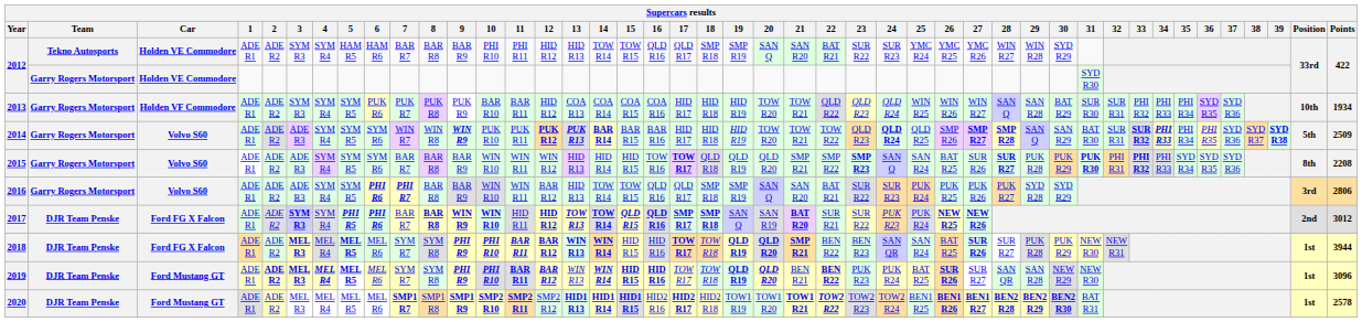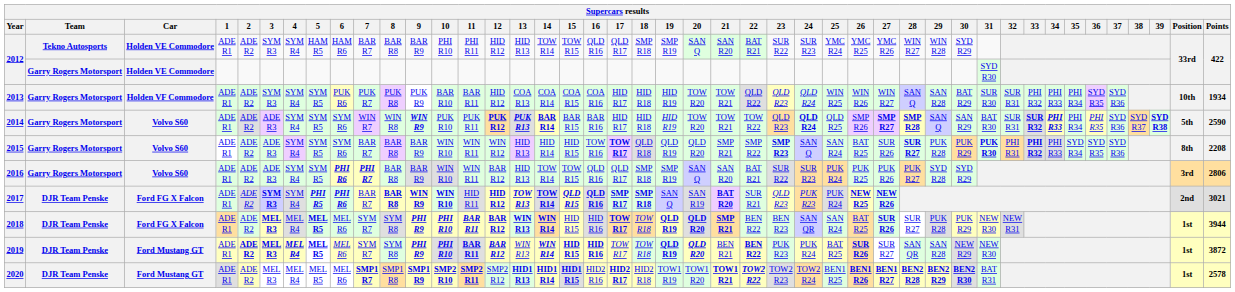 <table class="wikitable" style="text-align:center; font-size:75%">
 <tr>
 <th colspan=45><a href='#'>Supercars</a> results</th>
 </tr>
 <tr>
 <th>Year</th>
 <th>Team</th>
 <th>Car</th>
 <th>1</th>
 <th>2</th>
 <th>3</th>
 <th>4</th>
 <th>5</th>
 <th>6</th>
 <th>7</th>
 <th>8</th>
 <th>9</th>
 <th>10</th>
 <th>11</th>
 <th>12</th>
 <th>13</th>
 <th>14</th>
 <th>15</th>
 <th>16</th>
 <th>17</th>
 <th>18</th>
 <th>19</th>
 <th>20</th>
 <th>21</th>
 <th>22</th>
 <th>23</th>
 <th>24</th>
 <th>25</th>
 <th>26</th>
 <th>27</th>
 <th>28</th>
 <th>29</th>
 <th>30</th>
 <th>31</th>
 <th>32</th>
 <th>33</th>
 <th>34</th>
 <th>35</th>
 <th>36</th>
 <th>37</th>
 <th>38</th>
 <th>39</th>
 <th>Position</th>
 <th>Points</th>
 </tr>
 <tr>
 <th rowspan=2><a href='#'>2012</a></th>
 <th nowrap><a href='#'>Tekno Autosports</a></th>
 <th nowrap><a href='#'>Holden VE Commodore</a></th>
 <td><a href='#'>ADE<br>R1</a></td>
 <td><a href='#'>ADE<br>R2</a></td>
 <td><a href='#'>SYM<br>R3</a></td>
 <td><a href='#'>SYM<br>R4</a></td>
 <td><a href='#'>HAM<br>R5</a></td>
 <td><a href='#'>HAM<br>R6</a></td>
 <td><a href='#'>BAR<br>R7</a></td>
 <td><a href='#'>BAR<br>R8</a></td>
 <td><a href='#'>BAR<br>R9</a></td>
 <td><a href='#'>PHI<br>R10</a></td>
 <td><a href='#'>PHI<br>R11</a></td>
 <td><a href='#'>HID<br>R12</a></td>
 <td><a href='#'>HID<br>R13</a></td>
 <td><a href='#'>TOW<br>R14</a></td>
 <td><a href='#'>TOW<br>R15</a></td>
 <td><a href='#'>QLD<br>R16</a></td>
 <td><a href='#'>QLD<br>R17</a></td>
 <td><a href='#'>SMP<br>R18</a></td>
 <td><a href='#'>SMP<br>R19</a></td>
 <td style="background: #dfffdf"><a href='#'>SAN<br>Q</a><br></td>
 <td style="background: #dfffdf"><a href='#'>SAN<br>R20</a><br></td>
 <td style="background: #dfffdf"><a href='#'>BAT<br>R21</a><br></td>
 <td><a href='#'>SUR<br>R22</a></td>
 <td><a href='#'>SUR<br>R23</a></td>
 <td><a href='#'>YMC<br>R24</a></td>
 <td><a href='#'>YMC<br>R25</a></td>
 <td><a href='#'>YMC<br>R26</a></td>
 <td><a href='#'>WIN<br>R27</a></td>
 <td><a href='#'>WIN<br>R28</a></td>
 <td><a href='#'>SYD<br>R29</a></td>
 <td></td>
 <th colspan=8></th>
 <th rowspan=2>33rd</th>
 <th rowspan=2>422</th>
 </tr>
 <tr>
 <th nowrap><a href='#'>Garry Rogers Motorsport</a></th>
 <th nowrap><a href='#'>Holden VE Commodore</a></th>
 <td></td>
 <td></td>
 <td></td>
 <td></td>
 <td></td>
 <td></td>
 <td></td>
 <td></td>
 <td></td>
 <td></td>
 <td></td>
 <td></td>
 <td></td>
 <td></td>
 <td></td>
 <td></td>
 <td></td>
 <td></td>
 <td></td>
 <td></td>
 <td></td>
 <td></td>
 <td></td>
 <td></td>
 <td></td>
 <td></td>
 <td></td>
 <td></td>
 <td></td>
 <td></td>
 <td style="background: #dfffdf"><a href='#'>SYD<br>R30</a><br></td>
 <th colspan=8></th>
 </tr>
 <tr>
 <th><a href='#'>2013</a></th>
 <th><a href='#'>Garry Rogers Motorsport</a></th>
 <th><a href='#'>Holden VF Commodore</a></th>
 <td style="background: #dfffdf"><a href='#'>ADE<br>R1</a><br></td>
 <td style="background: #dfffdf"><a href='#'>ADE<br>R2</a><br></td>
 <td style="background: #dfffdf"><a href='#'>SYM<br>R3</a><br></td>
 <td style="background: #dfffdf"><a href='#'>SYM<br>R4</a><br></td>
 <td style="background: #dfffdf"><a href='#'>SYM<br>R5</a><br></td>
 <td style="background: #ffffbf"><a href='#'>PUK<br>R6</a><br></td>
 <td style="background: #dfffdf"><a href='#'>PUK<br>R7</a><br></td>
 <td style="background: #efcfff"><a href='#'>PUK<br>R8</a><br></td>
 <td style="background: #ffffff"><a href='#'>PUK<br>R9</a><br></td>
 <td style="background: #dfffdf"><a href='#'>BAR<br>R10</a><br></td>
 <td style="background: #dfffdf"><a href='#'>BAR<br>R11</a><br></td>
 <td style="background: #dfffdf"><a href='#'>HID<br>R12</a><br></td>
 <td style="background: #dfffdf"><a href='#'>COA<br>R13</a><br></td>
 <td style="background: #dfffdf"><a href='#'>COA<br>R14</a><br></td>
 <td style="background: #dfffdf"><a href='#'>COA<br>R15</a><br></td>
 <td style="background: #dfffdf"><a href='#'>COA<br>R16</a><br></td>
 <td style="background: #dfffdf"><a href='#'>HID<br>R17</a><br></td>
 <td style="background: #dfffdf"><a href='#'>HID<br>R18</a><br></td>
 <td style="background: #dfffdf"><a href='#'>HID<br>R19</a><br></td>
 <td style="background: #dfffdf"><a href='#'>TOW<br>R20</a><br></td>
 <td style="background: #dfffdf"><a href='#'>TOW<br>R21</a><br></td>
 <td style="background: #dfdfdf"><a href='#'>QLD<br>R22</a><br></td>
 <td style="background: #ffffbf"><em><a href='#'>QLD<br>R23</a><br></em></td>
 <td style="background: #dfffdf"><em><a href='#'>QLD<br>R24</a><br></em></td>
 <td style="background: #dfffdf"><a href='#'>WIN<br>R25</a><br></td>
 <td style="background: #dfffdf"><a href='#'>WIN<br>R26</a><br></td>
 <td style="background: #dfffdf"><a href='#'>WIN<br>R27</a><br></td>
 <td style="background: #cfcfff"><a href='#'>SAN<br>Q</a><br></td>
 <td style="background: #dfffdf"><a href='#'>SAN<br>R28</a><br></td>
 <td style="background: #dfffdf"><a href='#'>BAT<br>R29</a><br></td>
 <td style="background: #dfffdf"><a href='#'>SUR<br>R30</a><br></td>
 <td style="background: #dfffdf"><a href='#'>SUR<br>R31</a><br></td>
 <td style="background: #dfffdf"><a href='#'>PHI<br>R32</a><br></td>
 <td style="background: #dfffdf"><a href='#'>PHI<br>R33</a><br></td>
 <td style="background: #dfffdf"><a href='#'>PHI<br>R34</a><br></td>
 <td style="background: #efcfff"><a href='#'>SYD<br>R35</a><br></td>
 <td style="background: #dfffdf"><a href='#'>SYD<br>R36</a><br></td>
 <th colspan=2></th>
 <th>10th</th>
 <th>1934</th>
 </tr>
 <tr>
 <th><a href='#'>2014</a></th>
 <th><a href='#'>Garry Rogers Motorsport</a></th>
 <th><a href='#'>Volvo S60</a></th>
 <td style="background: #dfffdf"><a href='#'>ADE<br>R1</a><br></td>
 <td style="background: #dfdfdf"><a href='#'>ADE<br>R2</a><br></td>
 <td style="background: #efcfff"><a href='#'>ADE<br>R3</a><br></td>
 <td style="background: #dfffdf"><a href='#'>SYM<br>R4</a><br></td>
 <td style="background: #dfffdf"><a href='#'>SYM<br>R5</a><br></td>
 <td style="background: #dfffdf"><a href='#'>SYM<br>R6</a><br></td>
 <td style="background: #efcfff"><a href='#'>WIN<br>R7</a><br></td>
 <td style="background: #dfffdf"><a href='#'>WIN<br>R8</a><br></td>
 <td style="background: #dfffdf"><strong><em><a href='#'>WIN<br>R9</a><br></em></strong></td>
 <td style="background: #dfffdf"><a href='#'>PUK<br>R10</a><br></td>
 <td style="background: #dfffdf"><a href='#'>PUK<br>R11</a><br></td>
 <td style="background: #ffdf9f"><strong><a href='#'>PUK<br>R12</a><br></strong></td>
 <td style="background: #dfdfdf"><strong><em><a href='#'>PUK<br>R13</a><br></em></strong></td>
 <td style="background: #ffffbf"><strong><a href='#'>BAR<br>R14</a><br></strong></td>
 <td style="background: #dfffdf"><a href='#'>BAR<br>R15</a><br></td>
 <td style="background: #dfffdf"><a href='#'>BAR<br>R16</a><br></td>
 <td style="background: #dfffdf"><a href='#'>HID<br>R17</a><br></td>
 <td style="background: #dfffdf"><a href='#'>HID<br>R18</a><br></td>
 <td style="background: #dfffdf"><em><a href='#'>HID<br>R19</a><br></em></td>
 <td style="background: #dfffdf"><a href='#'>TOW<br>R20</a><br></td>
 <td style="background: #dfffdf"><a href='#'>TOW<br>R21</a><br></td>
 <td style="background: #dfffdf"><a href='#'>TOW<br>R22</a><br></td>
 <td style="background: #ffdf9f"><a href='#'>QLD<br>R23</a><br></td>
 <td style="background: #dfffdf"><strong><a href='#'>QLD<br>R24</a><br></strong></td>
 <td style="background: #dfffdf"><a href='#'>QLD<br>R25</a><br></td>
 <td style="background: #efcfff"><a href='#'>SMP<br>R26</a><br></td>
 <td style="background: #efcfff"><strong><a href='#'>SMP<br>R27</a><br></strong></td>
 <td style="background: #ffffbf"><strong><a href='#'>SMP<br>R28</a><br></strong></td>
 <td style="background: #cfcfff"><a href='#'>SAN<br>Q</a><br></td>
 <td style="background: #dfffdf"><a href='#'>SAN<br>R29</a><br></td>
 <td style="background: #dfffdf"><a href='#'>BAT<br>R30</a><br></td>
 <td style="background: #dfffdf"><a href='#'>SUR<br>R31</a><br></td>
 <td style="background: #dfdfdf"><strong><a href='#'>SUR<br>R32</a><br></strong></td>
 <td style="background: #ffffbf"><strong><em><a href='#'>PHI<br>R33</a><br></em></strong></td>
 <td style="background: #dfffdf"><a href='#'>PHI<br>R34</a><br></td>
 <td style="background: #ffffbf"><em><a href='#'>PHI<br>R35</a><br></em></td>
 <td style="background: #dfffdf"><a href='#'>SYD<br>R36</a><br></td>
 <td style="background: #ffdf9f"><a href='#'>SYD<br>R37</a><br></td>
 <td style="background: #dfffdf"><strong><a href='#'>SYD<br>R38</a><br></strong></td>
 <th>5th</th>
-<th>2509</th>
+<th>2590</th>
 </tr>
 <tr>
 <th><a href='#'>2015</a></th>
 <th><a href='#'>Garry Rogers Motorsport</a></th>
 <th><a href='#'>Volvo S60</a></th>
 <td style="background: #ffffff"><a href='#'>ADE<br>R1</a><br></td>
 <td style="background: #dfffdf"><a href='#'>ADE<br>R2</a><br></td>
 <td style="background: #dfffdf"><a href='#'>ADE<br>R3</a><br></td>
 <td style="background: #efcfff"><a href='#'>SYM<br>R4</a><br></td>
 <td style="background: #dfffdf"><a href='#'>SYM<br>R5</a><br></td>
 <td style="background: #dfffdf"><a href='#'>SYM<br>R6</a><br></td>
 <td style="background: #dfffdf"><a href='#'>BAR<br>R7</a><br></td>
 <td style="background: #efcfff"><a href='#'>BAR<br>R8</a><br></td>
 <td style="background: #dfffdf"><a href='#'>BAR<br>R9</a><br></td>
 <td style="background: #dfffdf"><a href='#'>WIN<br>R10</a><br></td>
 <td style="background: #dfffdf"><a href='#'>WIN<br>R11</a><br></td>
 <td style="background: #dfffdf"><a href='#'>WIN<br>R12</a><br></td>
 <td style="background: #efcfff"><a href='#'>HID<br>R13</a><br></td>
 <td style="background: #dfffdf"><a href='#'>HID<br>R14</a><br></td>
 <td style="background: #dfffdf"><a href='#'>HID<br>R15</a><br></td>
 <td style="background: #dfffdf"><a href='#'>TOW<br>R16</a><br></td>
 <td style="background: #efcfff"><strong><a href='#'>TOW<br>R17</a><br></strong></td>
 <td style="background: #dfdfdf"><a href='#'>QLD<br>R18</a><br></td>
 <td style="background: #dfffdf"><a href='#'>QLD<br>R19</a><br></td>
 <td style="background: #dfffdf"><a href='#'>QLD<br>R20</a><br></td>
 <td style="background: #dfffdf"><a href='#'>SMP<br>R21</a><br></td>
 <td style="background: #dfffdf"><a href='#'>SMP<br>R22</a><br></td>
 <td style="background: #dfffdf"><strong><a href='#'>SMP<br>R23</a><br></strong></td>
 <td style="background: #cfcfff"><a href='#'>SAN<br>Q</a><br></td>
 <td style="background: #dfffdf"><a href='#'>SAN<br>R24</a><br></td>
 <td style="background: #dfffdf"><a href='#'>BAT<br>R25</a><br></td>
 <td style="background: #dfffdf"><a href='#'>SUR<br>R26</a><br></td>
 <td style="background: #dfffdf"><strong><a href='#'>SUR<br>R27</a><br></strong></td>
 <td style="background: #dfffdf"><a href='#'>PUK<br>R28</a><br></td>
 <td style="background: #ffdf9f"><a href='#'>PUK<br>R29</a><br></td>
 <td style="background: #dfffdf"><strong><a href='#'>PUK<br>R30</a><br></strong></td>
 <td style="background: #ffdf9f"><a href='#'>PHI<br>R31</a><br></td>
 <td style="background: #dfdfdf"><strong><a href='#'>PHI<br>R32</a><br></strong></td>
 <td style="background: #dfdfdf"><a href='#'>PHI<br>R33</a><br></td>
 <td style="background: #dfffdf"><a href='#'>SYD<br>R34</a><br></td>
 <td style="background: #dfffdf"><a href='#'>SYD<br>R35</a><br></td>
 <td style="background: #dfffdf"><a href='#'>SYD<br>R36</a><br></td>
 <th colspan=2></th>
 <th>8th</th>
 <th>2208</th>
 </tr>
 <tr>
 <th><a href='#'>2016</a></th>
 <th><a href='#'>Garry Rogers Motorsport</a></th>
 <th><a href='#'>Volvo S60</a></th>
 <td style="background: #dfffdf"><a href='#'>ADE<br>R1</a><br></td>
 <td style="background: #dfffdf"><a href='#'>ADE<br>R2</a><br></td>
 <td style="background: #dfffdf"><a href='#'>ADE<br>R3</a><br></td>
 <td style="background: #dfffdf"><a href='#'>SYM<br>R4</a><br></td>
 <td style="background: #dfffdf"><a href='#'>SYM<br>R5</a><br></td>
 <td style="background: #ffffbf"><strong><em><a href='#'>PHI<br>R6</a><br></em></strong></td>
 <td style="background: #ffffbf"><strong><em><a href='#'>PHI<br>R7</a><br></em></strong></td>
 <td style="background: #dfffdf"><a href='#'>BAR<br>R8</a><br></td>
 <td style="background: #dfdfdf"><a href='#'>BAR<br>R9</a><br></td>
 <td style="background: #dfdfdf"><a href='#'>WIN<br>R10</a><br></td>
 <td style="background: #dfffdf"><a href='#'>WIN<br>R11</a><br></td>
 <td style="background: #dfffdf"><a href='#'>BAR<br>R12</a><br></td>
 <td style="background: #dfffdf"><a href='#'>HID<br>R13</a><br></td>
 <td style="background: #dfffdf"><a href='#'>TOW<br>R14</a><br></td>
 <td style="background: #dfffdf"><a href='#'>TOW<br>R15</a><br></td>
 <td style="background: #dfffdf"><a href='#'>QLD<br>R16</a><br></td>
 <td style="background: #dfffdf"><a href='#'>QLD<br>R17</a><br></td>
 <td style="background: #dfffdf"><a href='#'>SMP<br>R18</a><br></td>
 <td style="background: #dfffdf"><a href='#'>SMP<br>R19</a><br></td>
 <td style="background: #cfcfff"><a href='#'>SAN<br>Q</a><br></td>
 <td style="background: #dfffdf"><a href='#'>SAN<br>R20</a><br></td>
 <td style="background: #dfffdf"><a href='#'>BAT<br>R21</a><br></td>
 <td style="background: #dfdfdf"><a href='#'>SUR<br>R22</a><br></td>
 <td style="background: #ffdf9f"><a href='#'>SUR<br>R23</a><br></td>
 <td style="background: #ffdf9f"><a href='#'>PUK<br>R24</a><br></td>
 <td style="background: #dfffdf"><a href='#'>PUK<br>R25</a><br></td>
 <td style="background: #dfffdf"><a href='#'>PUK<br>R26</a><br></td>
 <td style="background: #ffdf9f"><a href='#'>PUK<br>R27</a><br></td>
 <td style="background: #dfffdf"><a href='#'>SYD<br>R28</a><br></td>
 <td style="background: #dfffdf"><a href='#'>SYD<br>R29</a><br></td>
 <th colspan=9></th>
 <th style="background: #ffdf9f">3rd</th>
 <th style="background: #ffdf9f">2806</th>
 </tr>
 <tr>
 <th><a href='#'>2017</a></th>
 <th><a href='#'>DJR Team Penske</a></th>
 <th><a href='#'>Ford FG X Falcon</a></th>
 <td style="background: #dfffdf"><a href='#'>ADE<br>R1</a><br></td>
 <td style="background: #dfdfdf"><em><a href='#'>ADE<br>R2</a><br></em></td>
 <td style="background: #cfcfff"><strong><a href='#'>SYM<br>R3</a><br></strong></td>
 <td style="background: #dfdfdf"><a href='#'>SYM<br>R4</a><br></td>
 <td style="background: #dfffdf"><strong><em><a href='#'>PHI<br>R5</a><br></em></strong></td>
 <td style="background: #dfffdf"><strong><em><a href='#'>PHI<br>R6</a><br></em></strong></td>
 <td style="background: #ffffbf"><a href='#'>BAR<br>R7</a><br></td>
 <td style="background: #ffffbf"><strong><a href='#'>BAR<br>R8</a><br></strong></td>
 <td style="background: #ffffbf"><strong><a href='#'>WIN<br>R9</a><br></strong></td>
 <td style="background: #dfffdf"><strong><a href='#'>WIN<br>R10</a><br></strong></td>
 <td style="background: #dfdfdf"><a href='#'>HID<br>R11</a><br></td>
 <td style="background: #ffffbf"><strong><a href='#'>HID<br>R12</a><br></strong></td>
 <td style="background: #ffffbf"><strong><em><a href='#'>TOW<br>R13</a><br></em></strong></td>
 <td style="background: #dfdfdf"><strong><a href='#'>TOW<br>R14</a><br></strong></td>
 <td style="background: #ffffbf"><strong><em><a href='#'>QLD<br>R15</a><br></em></strong></td>
 <td style="background: #dfdfdf"><strong><a href='#'>QLD<br>R16</a><br></strong></td>
 <td style="background: #dfffdf"><strong><a href='#'>SMP<br>R17</a><br></strong></td>
 <td style="background: #dfffdf"><strong><a href='#'>SMP<br>R18</a><br></strong></td>
 <td style="background: #cfcfff"><a href='#'>SAN<br>Q</a><br></td>
 <td style="background: #dfdfdf"><a href='#'>SAN<br>R19</a><br></td>
 <td style="background: #efcfff"><strong><a href='#'>BAT<br>R20</a><br></strong></td>
 <td style="background: #dfffdf"><a href='#'>SUR<br>R21</a><br></td>
-<td style="background: #ffffbf"><a href='#'>SUR<br>R22</a><br></td>
+<td style="background: #ffffbf"><em><a href='#'>QLD<br>R23</a><br></em></td>
 <td style="background: #ffdf9f"><em><a href='#'>PUK<br>R23</a><br></em></td>
 <td style="background: #dfdfdf"><a href='#'>PUK<br>R24</a><br></td>
 <td style="background: #ffffbf"><strong><a href='#'>NEW<br>R25</a><br></strong></td>
 <td style="background: #dfffdf"><strong><a href='#'>NEW<br>R26</a><br></strong></td>
 <th colspan=12></th>
 <th style="background: #dfdfdf">2nd</th>
-<th style="background: #dfdfdf">3012</th>
+<th style="background: #dfdfdf">3021</th>
 </tr>
 <tr>
 <th><a href='#'>2018</a></th>
 <th><a href='#'>DJR Team Penske</a></th>
 <th><a href='#'>Ford FG X Falcon</a></th>
 <td style="background: #ffdf9f"><a href='#'>ADE<br>R1</a><br></td>
 <td style="background: #dfffdf"><a href='#'>ADE<br>R2</a><br></td>
 <td style="background: #ffffbf"><strong><a href='#'>MEL<br>R3</a><br></strong></td>
 <td style="background: #dfdfdf"><a href='#'>MEL<br>R4</a><br></td>
 <td style="background: #dfffdf"><strong><a href='#'>MEL<br>R5</a><br></strong></td>
 <td style="background: #dfffdf"><a href='#'>MEL<br>R6</a><br></td>
 <td style="background: #dfffdf"><a href='#'>SYM<br>R7</a><br></td>
 <td style="background: #dfdfdf"><a href='#'>SYM<br>R8</a><br></td>
 <td style="background: #ffffbf"><strong><em><a href='#'>PHI<br>R9</a><br></em></strong></td>
 <td style="background: #ffffbf"><strong><em><a href='#'>PHI<br>R10</a><br></em></strong></td>
 <td style="background: #ffffbf"><strong><em><a href='#'>BAR<br>R11</a><br></em></strong></td>
 <td style="background: #ffffbf"><strong><a href='#'>BAR<br>R12</a><br></strong></td>
 <td style="background: #dfffdf"><strong><a href='#'>WIN<br>R13</a><br></strong></td>
 <td style="background: #ffdf9f"><strong><a href='#'>WIN<br>R14</a><br></strong></td>
 <td style="background: #ffffbf"><a href='#'>HID<br>R15</a><br></td>
 <td style="background: #dfdfdf"><a href='#'>HID<br>R16</a><br></td>
 <td style="background: #ffdf9f"><strong><a href='#'>TOW<br>R17</a><br></strong></td>
 <td style="background: #ffdf9f"><em><a href='#'>TOW<br>R18</a><br></em></td>
 <td style="background: #ffffbf"><strong><a href='#'>QLD<br>R19</a><br></strong></td>
 <td style="background: #dfdfdf"><strong><a href='#'>QLD<br>R20</a><br></strong></td>
 <td style="background: #ffdf9f"><strong><a href='#'>SMP<br>R21</a><br></strong></td>
 <td style="background: #dfffdf"><a href='#'>BEN<br>R22</a><br></td>
 <td style="background: #dfffdf"><a href='#'>BEN<br>R23</a><br></td>
 <td style="background: #cfcfff"><a href='#'>SAN<br>QR</a><br></td>
 <td style="background: #dfffdf"><a href='#'>SAN<br>R24</a><br></td>
 <td style="background: #ffdf9f"><a href='#'>BAT<br>R25</a><br></td>
 <td style="background: #dfffdf"><strong><a href='#'>SUR<br>R26</a><br></strong></td>
 <td style="background: #ffffff"><a href='#'>SUR<br>R27</a><br></td>
 <td style="background: #dfdfdf"><a href='#'>PUK<br>R28</a><br></td>
 <td style="background: #ffffbf"><a href='#'>PUK<br>R29</a><br></td>
 <td style="background: #ffffbf"><a href='#'>NEW<br>R30</a><br></td>
 <td style="background: #dfdfdf"><a href='#'>NEW<br>R31</a><br></td>
 <th colspan=7></th>
 <th style="background: #ffffbf">1st</th>
 <th style="background: #ffffbf">3944</th>
 </tr>
 <tr>
 <th><a href='#'>2019</a></th>
 <th><a href='#'>DJR Team Penske</a></th>
 <th><a href='#'>Ford Mustang GT</a></th>
 <td style="background: #ffffbf"><a href='#'>ADE<br>R1</a><br></td>
 <td style="background: #ffffbf"><strong><a href='#'>ADE<br>R2</a><br></strong></td>
 <td style="background: #ffffbf"><strong><a href='#'>MEL<br>R3</a><br></strong></td>
 <td style="background: #ffffbf"><strong><em><a href='#'>MEL<br>R4</a><br></em></strong></td>
 <td style="background: #ffffff"><strong><a href='#'>MEL<br>R5</a><br></strong></td>
 <td style="background: #ffffbf"><em><a href='#'>MEL<br>R6</a><br></em></td>
 <td style="background: #ffffbf"><a href='#'>SYM<br>R7</a><br></td>
 <td style="background: #dfffdf"><a href='#'>SYM<br>R8</a><br></td>
 <td style="background: #ffffbf"><strong><em><a href='#'>PHI<br>R9</a><br></em></strong></td>
 <td style="background: #dfdfdf"><strong><em><a href='#'>PHI<br>R10</a><br></em></strong></td>
 <td style="background: #dfdfdf"><strong><a href='#'>BAR<br>R11</a><br></strong></td>
 <td style="background: #ffffbf"><strong><em><a href='#'>BAR<br>R12</a><br></em></strong></td>
 <td style="background: #ffffbf"><em><a href='#'>WIN<br>R13</a><br></em></td>
 <td style="background: #ffffbf"><strong><em><a href='#'>WIN<br>R14</a><br></em></strong></td>
 <td style="background: #ffffbf"><strong><a href='#'>HID<br>R15</a><br></strong></td>
 <td style="background: #ffffbf"><strong><a href='#'>HID<br>R16</a><br></strong></td>
 <td style="background: #ffffbf"><em><a href='#'>TOW<br>R17</a><br></em></td>
 <td style="background: #dfffdf"><em><a href='#'>TOW<br>R18</a><br></em></td>
 <td style="background: #dfffdf"><strong> <a href='#'>QLD<br>R19</a><br></strong></td>
 <td style="background: #ffffbf"><strong><em> <a href='#'>QLD<br>R20</a><br></em></strong></td>
 <td style="background: #ffffbf"><a href='#'>BEN<br>R21</a><br></td>
 <td style="background: #ffffbf"><strong> <a href='#'>BEN<br>R22</a><br></strong></td>
 <td style="background: #dfffdf"><a href='#'>PUK<br>R23</a><br></td>
 <td style="background: #ffffbf"><a href='#'>PUK<br>R24</a><br></td>
 <td style="background: #ffffbf"><a href='#'>BAT<br>R25</a><br></td>
 <td style="background: #ffdf9f"><strong><a href='#'>SUR<br>R26</a><br></strong></td>
 <td style="background: #ffffff"><a href='#'>SUR<br>R27</a><br></td>
 <td style="background: #dfffdf"><a href='#'>SAN<br>QR</a><br></td>
 <td style="background: #dfffdf"><a href='#'>SAN<br>R28</a><br></td>
 <td style="background: #dfdfdf"><a href='#'>NEW<br>R29</a><br></td>
 <td style="background: #dfffdf"><a href='#'>NEW<br>R30</a><br></td>
 <th colspan=8></th>
 <th style="background: #ffffbf">1st</th>
-<th style="background: #ffffbf">3096</th>
+<th style="background: #ffffbf">3872</th>
 </tr>
 <tr>
 <th><a href='#'>2020</a></th>
 <th><a href='#'>DJR Team Penske</a></th>
 <th><a href='#'>Ford Mustang GT</a></th>
 <td style="background: #dfdfdf"><a href='#'>ADE<br>R1</a><br></td>
 <td style="background: #ffffbf"><a href='#'>ADE<br>R2</a><br></td>
 <td style="background: #ffffff"><a href='#'>MEL<br>R3</a><br></td>
 <td style="background: #ffffff"><a href='#'>MEL<br>R4</a><br></td>
 <td style="background: #ffffff"><a href='#'>MEL<br>R5</a><br></td>
 <td style="background: #ffffff"><a href='#'>MEL<br>R6</a><br></td>
 <td style="background: #ffffbf"><strong><a href='#'>SMP1<br>R7</a><br></strong></td>
 <td style="background: #ffdf9f"><a href='#'>SMP1<br>R8</a><br></td>
 <td style="background: #ffffbf"><strong><a href='#'>SMP1<br>R9</a><br></strong></td>
 <td style="background: #ffffbf"><strong><a href='#'>SMP2<br>R10</a><br></strong></td>
 <td style="background: #ffdf9f"><strong><a href='#'>SMP2<br>R11</a><br></strong></td>
 <td style="background: #dfffdf"><a href='#'>SMP2<br>R12</a><br></td>
 <td style="background: #dfffdf"><strong><a href='#'>HID1<br>R13</a><br></strong></td>
 <td style="background: #ffffbf"><strong><a href='#'>HID1<br>R14</a><br></strong></td>
 <td style="background: #dfdfdf"><strong><a href='#'>HID1<br>R15</a><br></strong></td>
 <td style="background: #ffffbf"><a href='#'>HID2<br>R16</a><br></td>
 <td style="background: #ffffbf"><strong><a href='#'>HID2<br>R17</a><br></strong></td>
 <td style="background: #ffffbf"><a href='#'>HID2<br>R18</a><br></td>
 <td style="background: #dfffdf"><a href='#'>TOW1<br>R19</a><br></td>
 <td style="background: #dfffdf"><a href='#'>TOW1<br>R20</a><br></td>
 <td style="background: #ffffbf"><strong><a href='#'>TOW1<br>R21</a><br></strong></td>
 <td style="background: #ffffbf"><strong><em><a href='#'>TOW2<br>R22</a><br></em></strong></td>
 <td style="background: #dfdfdf"><a href='#'>TOW2<br>R23</a><br></td>
 <td style="background: #ffdf9f"><a href='#'>TOW2<br>R24</a><br></td>
 <td style="background: #dfffdf"><a href='#'>BEN1<br>R25</a><br></td>
 <td style="background: #ffdf9f"><strong><a href='#'>BEN1<br>R26</a><br></strong></td>
 <td style="background: #ffffbf"><strong><a href='#'>BEN1<br>R27</a><br></strong></td>
 <td style="background: #ffffbf"><strong><a href='#'>BEN2<br>R28</a><br></strong></td>
 <td style="background: #ffffbf"><strong> <a href='#'>BEN2<br>R29</a><br></strong></td>
 <td style="background: #dfdfdf"><strong> <a href='#'>BEN2<br>R30</a><br></strong></td>
 <td style="background: #dfffdf"><a href='#'>BAT<br>R31</a><br></td>
 <th colspan=8></th>
 <th style="background: #ffffbf">1st</th>
 <th style="background: #ffffbf">2578</th>
 </tr>
 </table>
